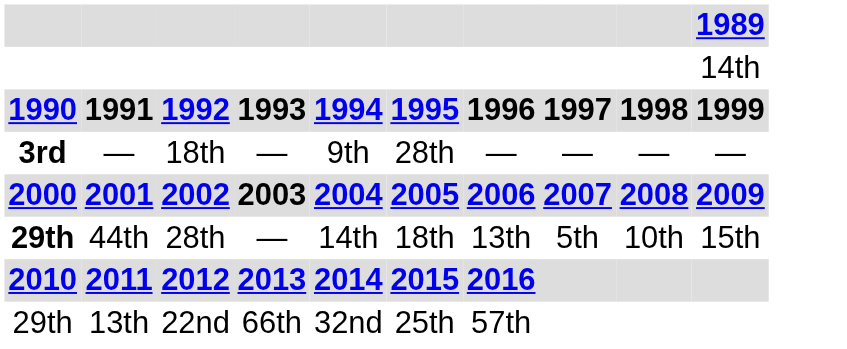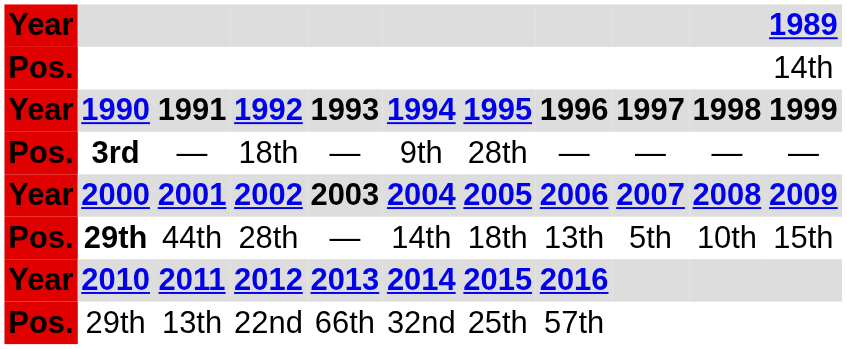 <table class="toccolours" border="0" cellpadding="2" cellspacing="0" align="left" style="margin:0.5em;">
 <tr>
+<th align=center style="background-color: #E00000;"><span>Year</span></th>
 <th align=center style="background-color: #ddd;"></th>
 <th align=center style="background-color: #ddd;"></th>
 <th align=center style="background-color: #ddd;"></th>
 <th align=center style="background-color: #ddd;"></th>
 <th align=center style="background-color: #ddd;"></th>
 <th align=center style="background-color: #ddd;"></th>
 <th align=center style="background-color: #ddd;"></th>
 <th align=center style="background-color: #ddd;"></th>
 <th align=center style="background-color: #ddd;"></th>
 <th align=center style="background-color: #ddd;"><a href='#'>1989</a></th>
 </tr>
 <tr>
+<th align="center" style="background-color: #E00000;"><span>Pos.</span></th>
 <td align="center"></td>
 <td align="center"></td>
 <td align="center"></td>
 <td align="center"></td>
 <td align="center"></td>
 <td align="center"></td>
 <td align="center"></td>
 <td align="center"></td>
 <td align="center"></td>
 <td align="center">14th</td>
 </tr>
 <tr>
+<th align=center style="background-color: #E00000;"><span>Year</span></th>
 <th align=center style="background-color: #ddd;"><a href='#'>1990</a></th>
 <th align=center style="background-color: #ddd;">1991</th>
 <th align=center style="background-color: #ddd;"><a href='#'>1992</a></th>
 <th align=center style="background-color: #ddd;">1993</th>
 <th align=center style="background-color: #ddd;"><a href='#'>1994</a></th>
 <th align=center style="background-color: #ddd;"><a href='#'>1995</a></th>
 <th align=center style="background-color: #ddd;">1996</th>
 <th align=center style="background-color: #ddd;">1997</th>
 <th align=center style="background-color: #ddd;">1998</th>
 <th align=center style="background-color: #ddd;">1999</th>
 </tr>
 <tr>
+<th align="center" style="background-color: #E00000;"><span>Pos.</span></th>
 <td align="center"><strong>3rd</strong></td>
 <td align="center">—</td>
 <td align="center">18th</td>
 <td align="center">—</td>
 <td align="center">9th</td>
 <td align="center">28th</td>
 <td align="center">—</td>
 <td align="center">—</td>
 <td align="center">—</td>
 <td align="center">—</td>
 </tr>
 <tr>
+<th align=center style="background-color: #E00000;"><span>Year</span></th>
 <th align=center style="background-color: #ddd;"><a href='#'>2000</a></th>
 <th align=center style="background-color: #ddd;"><a href='#'>2001</a></th>
 <th align=center style="background-color: #ddd;"><a href='#'>2002</a></th>
 <th align=center style="background-color: #ddd;">2003</th>
 <th align=center style="background-color: #ddd;"><a href='#'>2004</a></th>
 <th align=center style="background-color: #ddd;"><a href='#'>2005</a></th>
 <th align=center style="background-color: #ddd;"><a href='#'>2006</a></th>
 <th align=center style="background-color: #ddd;"><a href='#'>2007</a></th>
 <th align=center style="background-color: #ddd;"><a href='#'>2008</a></th>
 <th align=center style="background-color: #ddd;"><a href='#'>2009</a></th>
 </tr>
 <tr>
+<th align="center" style="background-color: #E00000;"><span>Pos.</span></th>
 <td align="center"><strong>29th</strong></td>
 <td align="center">44th</td>
 <td align="center">28th</td>
 <td align="center">—</td>
 <td align="center">14th</td>
 <td align="center">18th</td>
 <td align="center">13th</td>
 <td align="center">5th</td>
 <td align="center">10th</td>
 <td align="center">15th</td>
 </tr>
 <tr>
+<th align=center style="background-color: #E00000;"><span>Year</span></th>
 <th align=center style="background-color: #ddd;"><a href='#'>2010</a></th>
 <th align=center style="background-color: #ddd;"><a href='#'>2011</a></th>
 <th align=center style="background-color: #ddd;"><a href='#'>2012</a></th>
 <th align=center style="background-color: #ddd;"><a href='#'>2013</a></th>
 <th align=center style="background-color: #ddd;"><a href='#'>2014</a></th>
 <th align=center style="background-color: #ddd;"><a href='#'>2015</a></th>
 <th align=center style="background-color: #ddd;"><a href='#'>2016</a></th>
 <th align=center style="background-color: #ddd;"></th>
 <th align=center style="background-color: #ddd;"></th>
 <th align=center style="background-color: #ddd;"></th>
 </tr>
 <tr>
+<th align="center" style="background-color: #E00000;"><span>Pos.</span></th>
 <td align="center">29th</td>
 <td align="center">13th</td>
 <td align="center">22nd</td>
 <td align="center">66th</td>
 <td align="center">32nd</td>
 <td align="center">25th</td>
 <td align="center">57th</td>
 <td align="center"></td>
 <td align="center"></td>
 <td align="center"></td>
 </tr>
 </table>
